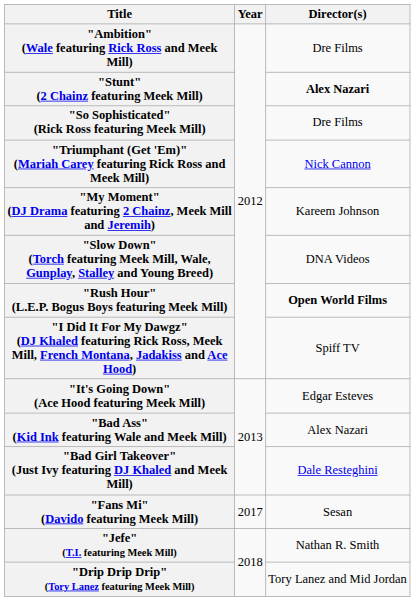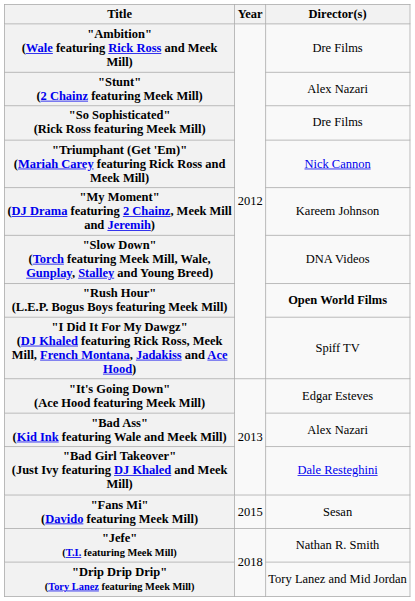 <table class="wikitable plainrowheaders" style="text-align:center;">
 <tr>
 <th scope="col" style="width:18em;">Title</th>
 <th scope="col">Year</th>
 <th scope="col">Director(s)</th>
 </tr>
 <tr>
 <th scope="row">"Ambition"<br><span>(<a href='#'>Wale</a> featuring <a href='#'>Rick Ross</a> and Meek Mill)</span></th>
 <td rowspan="8">2012</td>
 <td>Dre Films</td>
 </tr>
 <tr>
 <th scope="row">"Stunt"<br><span>(<a href='#'>2 Chainz</a> featuring Meek Mill)</span></th>
-<td><strong>Alex Nazari</strong></td>
+<td>Alex Nazari</td>
 </tr>
 <tr>
 <th scope="row">"So Sophisticated"<br><span>(Rick Ross featuring Meek Mill)</span></th>
 <td>Dre Films</td>
 </tr>
 <tr>
 <th scope="row">"Triumphant (Get 'Em)"<br><span>(<a href='#'>Mariah Carey</a> featuring Rick Ross and Meek Mill)</span></th>
 <td><a href='#'>Nick Cannon</a></td>
 </tr>
 <tr>
 <th scope="row">"My Moment"<br><span>(<a href='#'>DJ Drama</a> featuring <a href='#'>2 Chainz</a>, Meek Mill and <a href='#'>Jeremih</a>)</span></th>
 <td>Kareem Johnson</td>
 </tr>
 <tr>
 <th scope="row">"Slow Down"<br><span>(<a href='#'>Torch</a> featuring Meek Mill, Wale, <a href='#'>Gunplay</a>, <a href='#'>Stalley</a> and Young Breed)</span></th>
 <td>DNA Videos</td>
 </tr>
 <tr>
 <th scope="row">"Rush Hour"<br><span>(L.E.P. Bogus Boys featuring Meek Mill)</span></th>
 <td><strong>Open World Films</strong></td>
 </tr>
 <tr>
 <th scope="row">"I Did It For My Dawgz"<br><span>(<a href='#'>DJ Khaled</a> featuring Rick Ross, Meek Mill, <a href='#'>French Montana</a>, <a href='#'>Jadakiss</a> and <a href='#'>Ace Hood</a>)</span></th>
 <td>Spiff TV</td>
 </tr>
 <tr>
 <th scope="row">"It's Going Down"<br><span>(Ace Hood featuring Meek Mill)</span></th>
 <td rowspan="3">2013</td>
 <td>Edgar Esteves</td>
 </tr>
 <tr>
 <th scope="row">"Bad Ass"<br><span>(<a href='#'>Kid Ink</a> featuring Wale and Meek Mill)</span></th>
 <td>Alex Nazari</td>
 </tr>
 <tr>
 <th scope="row">"Bad Girl Takeover"<br><span>(Just Ivy featuring <a href='#'>DJ Khaled</a> and Meek Mill)</span></th>
 <td><a href='#'>Dale Resteghini</a></td>
 </tr>
 <tr>
 <th scope="row">"Fans Mi" <br><span>(<a href='#'>Davido</a> featuring Meek Mill)</span></th>
-<td rowspan="1">2017</td>
+<td rowspan="1">2015</td>
 <td>Sesan</td>
 </tr>
 <tr>
 <th scope="row">"Jefe"<br><small>(<a href='#'>T.I.</a> featuring Meek Mill)</small></th>
 <td rowspan="2">2018</td>
 <td>Nathan R. Smith</td>
 </tr>
 <tr>
 <th scope="row">"Drip Drip Drip"<br><small>(<a href='#'>Tory Lanez</a> featuring Meek Mill)</small></th>
 <td>Tory Lanez and Mid Jordan</td>
 </tr>
 </table>
